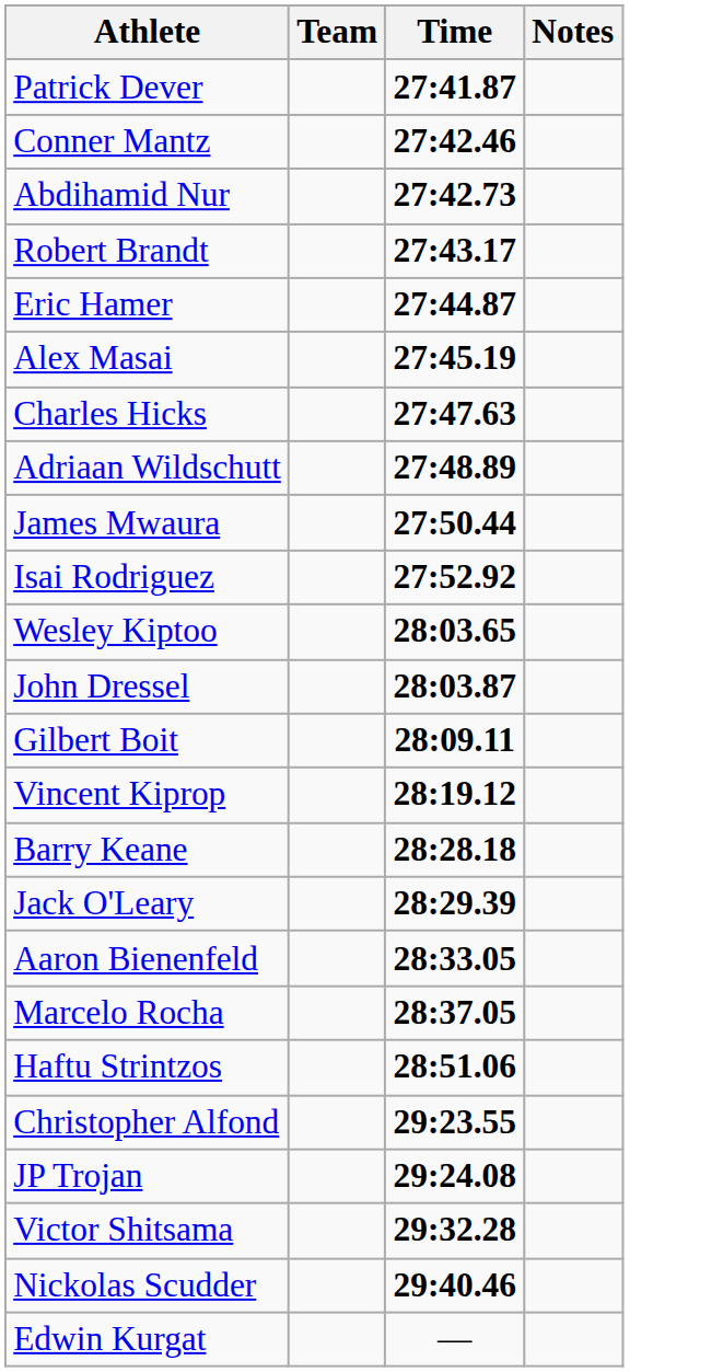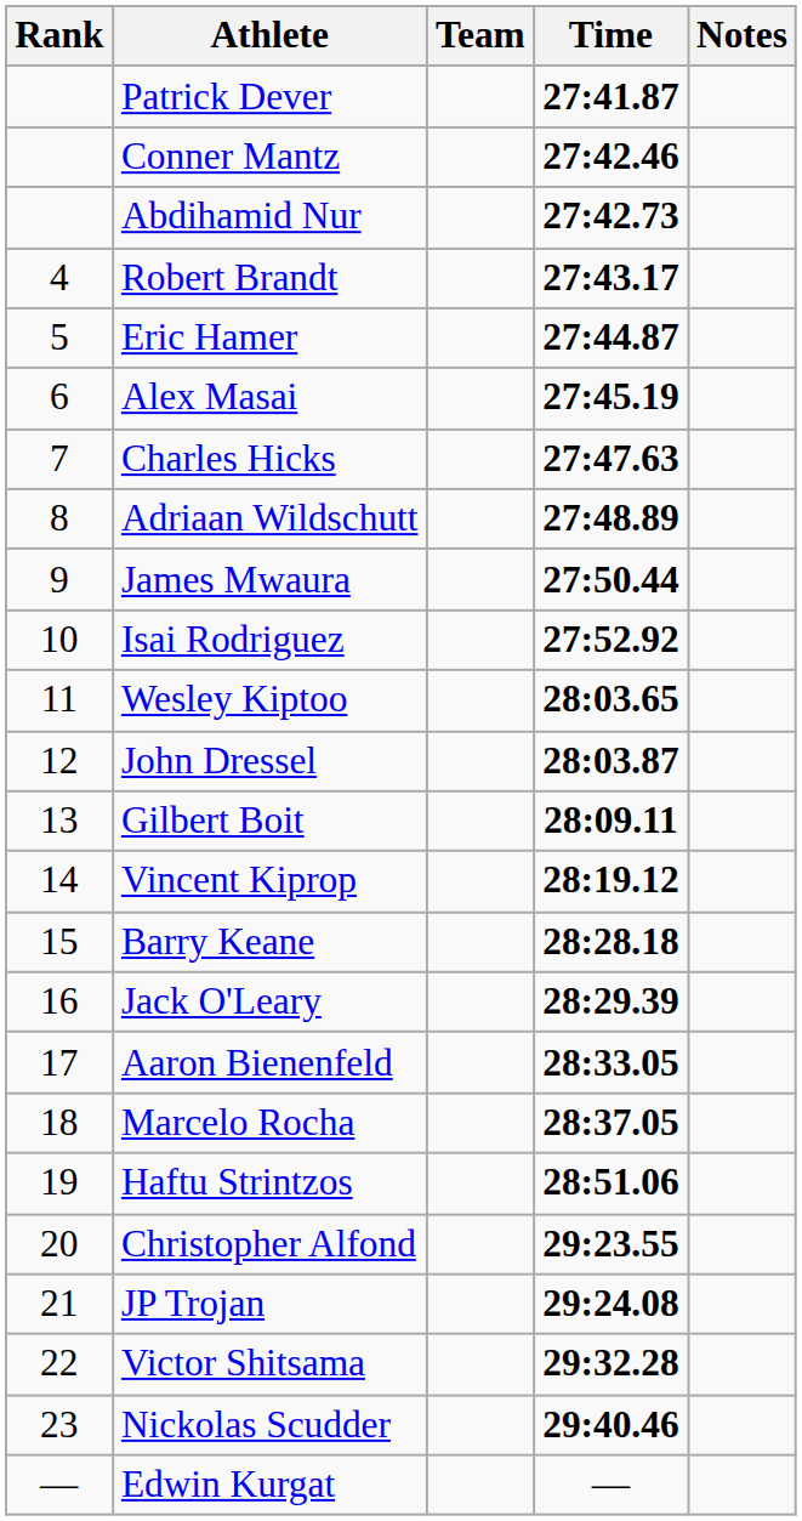 <table class="wikitable sortable" style="text-align:center">
 <tr>
+<th>Rank</th>
 <th>Athlete</th>
 <th>Team</th>
 <th>Time</th>
 <th>Notes</th>
 </tr>
 <tr>
+<td></td>
 <td align=left> <a href='#'>Patrick Dever</a></td>
 <td></td>
 <td><strong>27:41.87</strong></td>
 <td><a href='#'></a> </td>
 </tr>
 <tr>
+<td></td>
 <td align=left> <a href='#'>Conner Mantz</a></td>
 <td></td>
 <td><strong>27:42.46</strong></td>
 <td></td>
 </tr>
 <tr>
+<td></td>
 <td align=left> <a href='#'>Abdihamid Nur</a></td>
 <td></td>
 <td><strong>27:42.73</strong></td>
 <td></td>
 </tr>
 <tr>
+<td>4</td>
 <td align=left> <a href='#'>Robert Brandt</a></td>
 <td></td>
 <td><strong>27:43.17</strong></td>
 <td></td>
 </tr>
 <tr>
+<td>5</td>
 <td align=left> <a href='#'>Eric Hamer</a></td>
 <td></td>
 <td><strong>27:44.87</strong></td>
 <td></td>
 </tr>
 <tr>
+<td>6</td>
 <td align=left> <a href='#'>Alex Masai</a></td>
 <td></td>
 <td><strong>27:45.19</strong></td>
 <td></td>
 </tr>
 <tr>
+<td>7</td>
 <td align=left> <a href='#'>Charles Hicks</a></td>
 <td></td>
 <td><strong>27:47.63</strong></td>
 <td></td>
 </tr>
 <tr>
+<td>8</td>
 <td align=left> <a href='#'>Adriaan Wildschutt</a></td>
 <td></td>
 <td><strong>27:48.89</strong></td>
 <td></td>
 </tr>
 <tr>
+<td>9</td>
 <td align=left> <a href='#'>James Mwaura</a></td>
 <td></td>
 <td><strong>27:50.44</strong></td>
 <td></td>
 </tr>
 <tr>
+<td>10</td>
 <td align=left> <a href='#'>Isai Rodriguez</a></td>
 <td></td>
 <td><strong>27:52.92</strong></td>
 <td></td>
 </tr>
 <tr>
+<td>11</td>
 <td align=left> <a href='#'>Wesley Kiptoo</a></td>
 <td></td>
 <td><strong>28:03.65</strong></td>
 <td></td>
 </tr>
 <tr>
+<td>12</td>
 <td align=left> <a href='#'>John Dressel</a></td>
 <td></td>
 <td><strong>28:03.87</strong></td>
 <td></td>
 </tr>
 <tr>
+<td>13</td>
 <td align=left> <a href='#'>Gilbert Boit</a></td>
 <td></td>
 <td><strong>28:09.11</strong></td>
 <td></td>
 </tr>
 <tr>
+<td>14</td>
 <td align=left> <a href='#'>Vincent Kiprop</a></td>
 <td></td>
 <td><strong>28:19.12</strong></td>
 <td></td>
 </tr>
 <tr>
+<td>15</td>
 <td align=left> <a href='#'>Barry Keane</a></td>
 <td></td>
 <td><strong>28:28.18</strong></td>
 <td></td>
 </tr>
 <tr>
+<td>16</td>
 <td align=left> <a href='#'>Jack O'Leary</a></td>
 <td></td>
 <td><strong>28:29.39</strong></td>
 <td></td>
 </tr>
 <tr>
+<td>17</td>
 <td align=left> <a href='#'>Aaron Bienenfeld</a></td>
 <td></td>
 <td><strong>28:33.05</strong></td>
 <td></td>
 </tr>
 <tr>
+<td>18</td>
 <td align=left> <a href='#'>Marcelo Rocha</a></td>
 <td></td>
 <td><strong>28:37.05</strong></td>
 <td></td>
 </tr>
 <tr>
+<td>19</td>
 <td align=left> <a href='#'>Haftu Strintzos</a></td>
 <td></td>
 <td><strong>28:51.06</strong></td>
 <td></td>
 </tr>
 <tr>
+<td>20</td>
 <td align=left> <a href='#'>Christopher Alfond</a></td>
 <td></td>
 <td><strong>29:23.55</strong></td>
 <td></td>
 </tr>
 <tr>
+<td>21</td>
 <td align=left> <a href='#'>JP Trojan</a></td>
 <td></td>
 <td><strong>29:24.08</strong></td>
 <td></td>
 </tr>
 <tr>
+<td>22</td>
 <td align=left> <a href='#'>Victor Shitsama</a></td>
 <td></td>
 <td><strong>29:32.28</strong></td>
 <td></td>
 </tr>
 <tr>
+<td>23</td>
 <td align=left> <a href='#'>Nickolas Scudder</a></td>
 <td></td>
 <td><strong>29:40.46</strong></td>
 <td></td>
 </tr>
 <tr>
+<td data-sort-value=24>—</td>
 <td align=left> <a href='#'>Edwin Kurgat</a></td>
 <td></td>
 <td>—</td>
 <td></td>
 </tr>
 </table>
